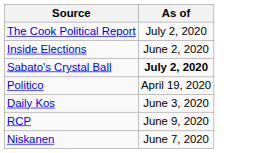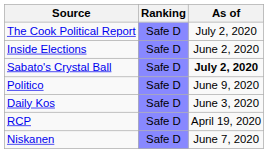 <table class="wikitable" style="text-align:center">
 <tr>
 <th>Source</th>
+<th>Ranking</th>
 <th>As of</th>
 </tr>
 <tr>
 <td align=left><a href='#'>The Cook Political Report</a></td>
+<td style="background:#88f" data-sort-value=-4>Safe D</td>
 <td>July 2, 2020</td>
 </tr>
 <tr>
 <td align=left><a href='#'>Inside Elections</a></td>
+<td style="background:#88f" data-sort-value=-4>Safe D</td>
 <td>June 2, 2020</td>
 </tr>
 <tr>
 <td align=left><a href='#'>Sabato's Crystal Ball</a></td>
+<td style="background:#88f" data-sort-value=-4>Safe D</td>
 <td><strong>July 2, 2020</strong></td>
 </tr>
 <tr>
 <td align="left"><a href='#'>Politico</a></td>
-<td>April 19, 2020</td>
+<td style="background:#88f" data-sort-value=-4>Safe D</td>
+<td>June 9, 2020</td>
 </tr>
 <tr>
 <td align="left"><a href='#'>Daily Kos</a></td>
+<td style="background:#88f" data-sort-value=-4>Safe D</td>
 <td>June 3, 2020</td>
 </tr>
 <tr>
 <td align="left"><a href='#'>RCP</a></td>
-<td>June 9, 2020</td>
+<td style="background:#88f" data-sort-value=-4>Safe D</td>
+<td>April 19, 2020</td>
 </tr>
 <tr>
 <td align="left"><a href='#'>Niskanen</a></td>
+<td style="background:#88f" data-sort-value=-4>Safe D</td>
 <td>June 7, 2020</td>
 </tr>
 </table>
